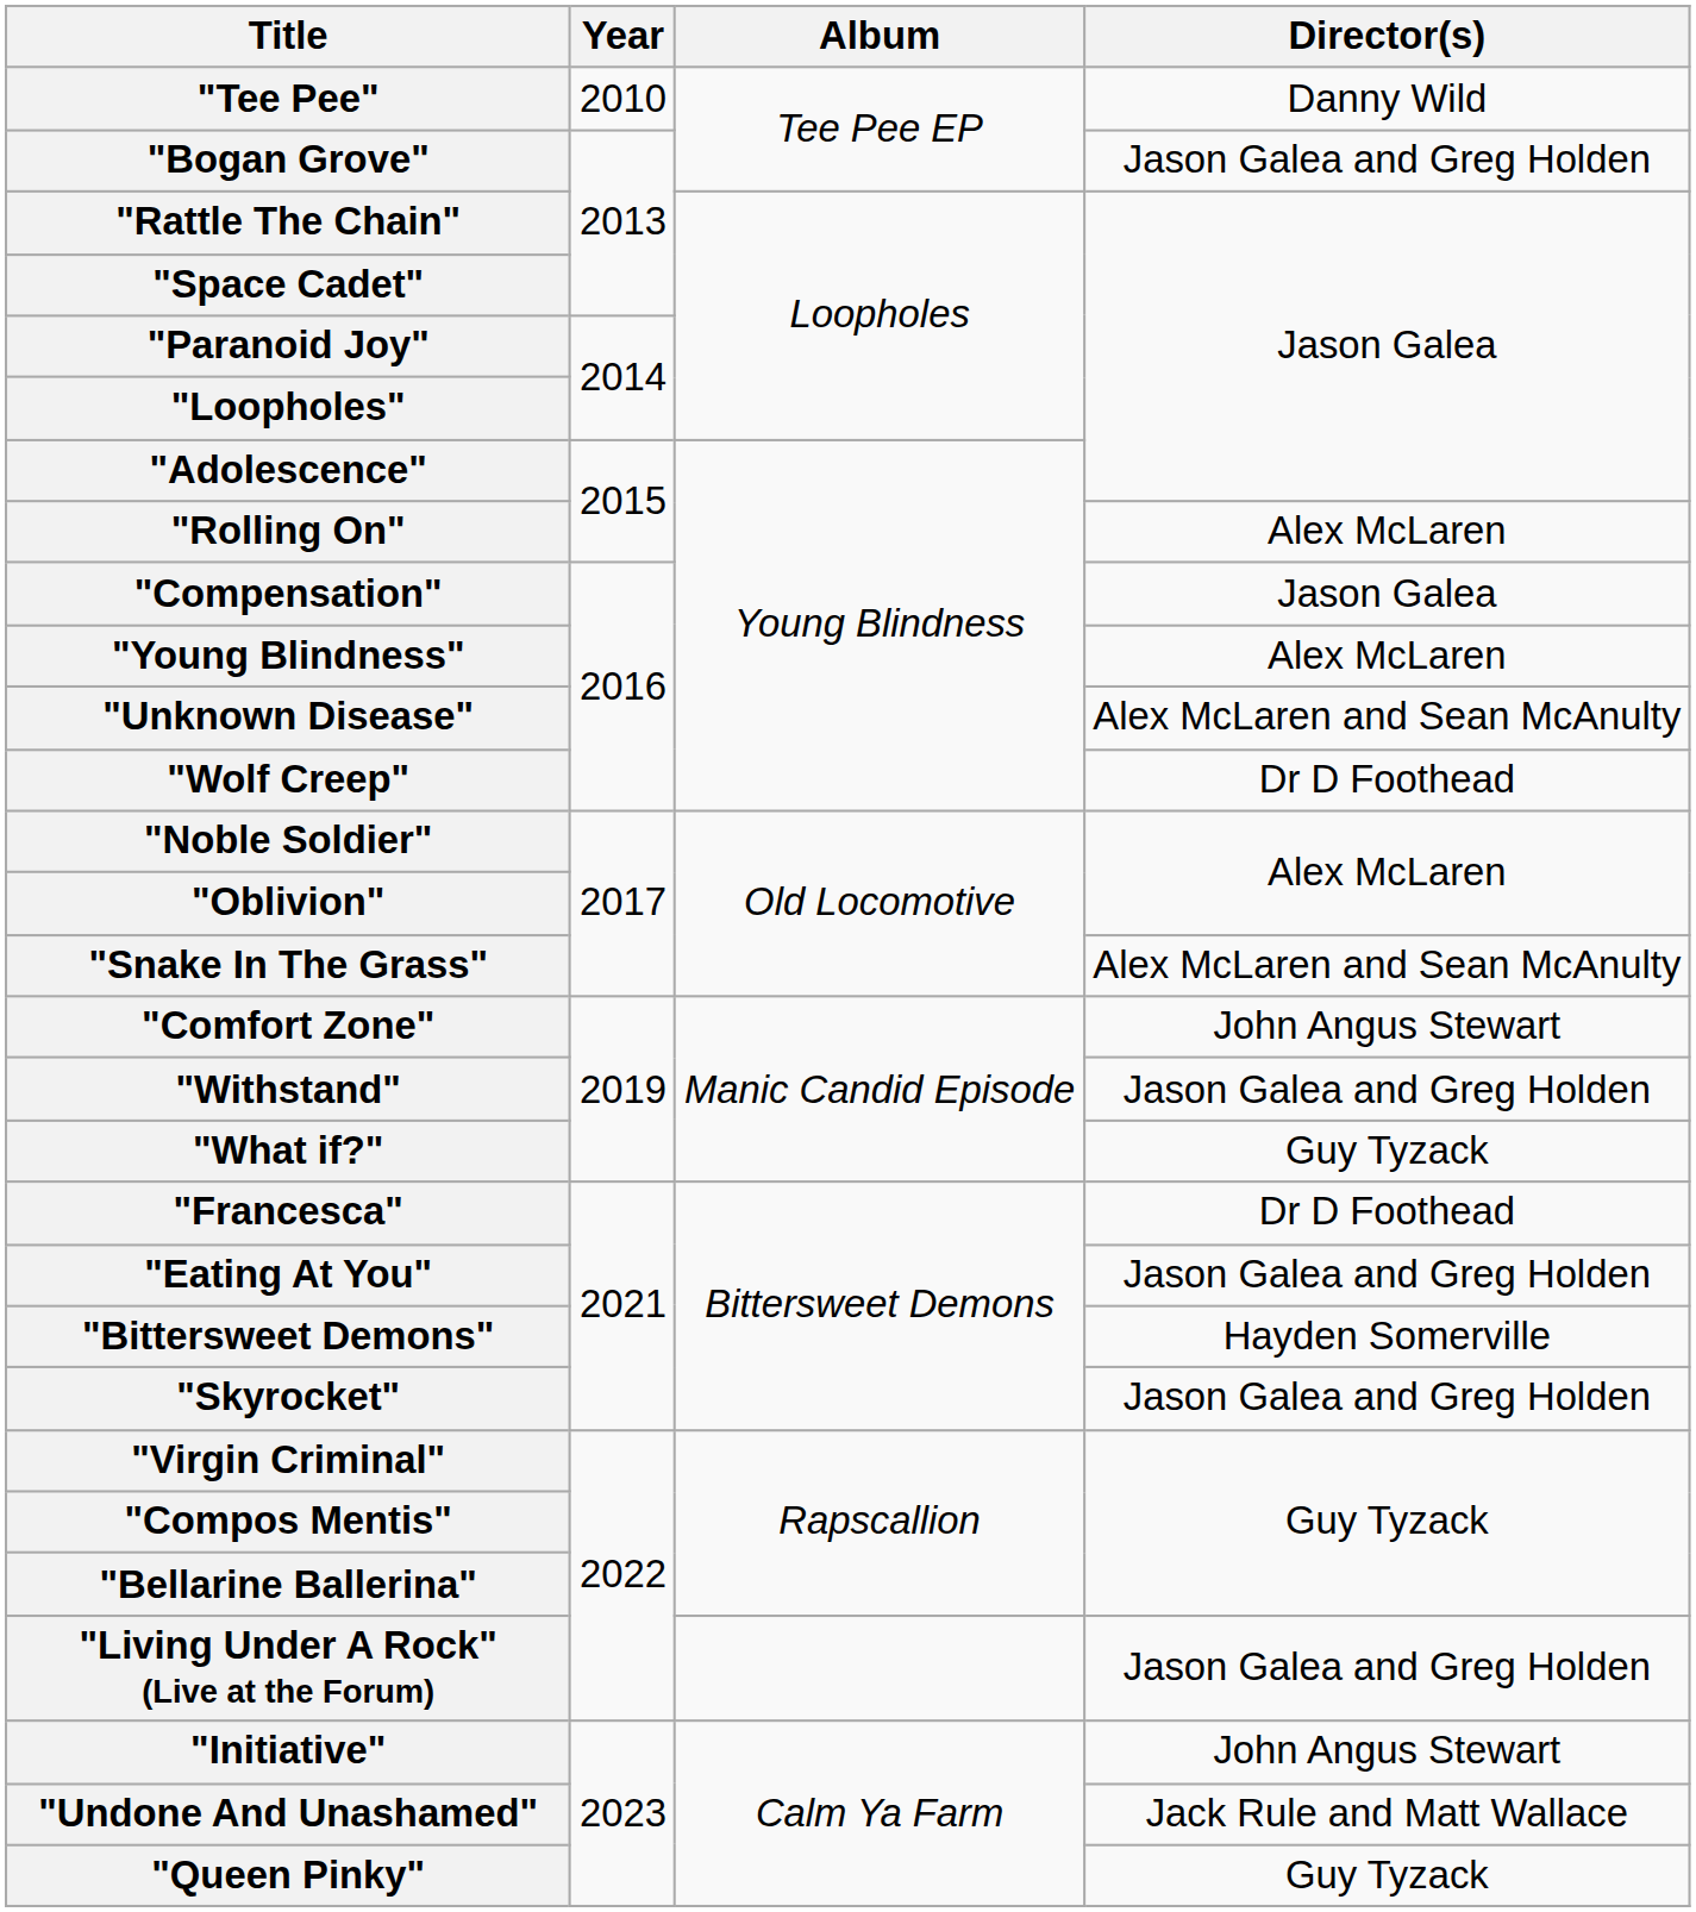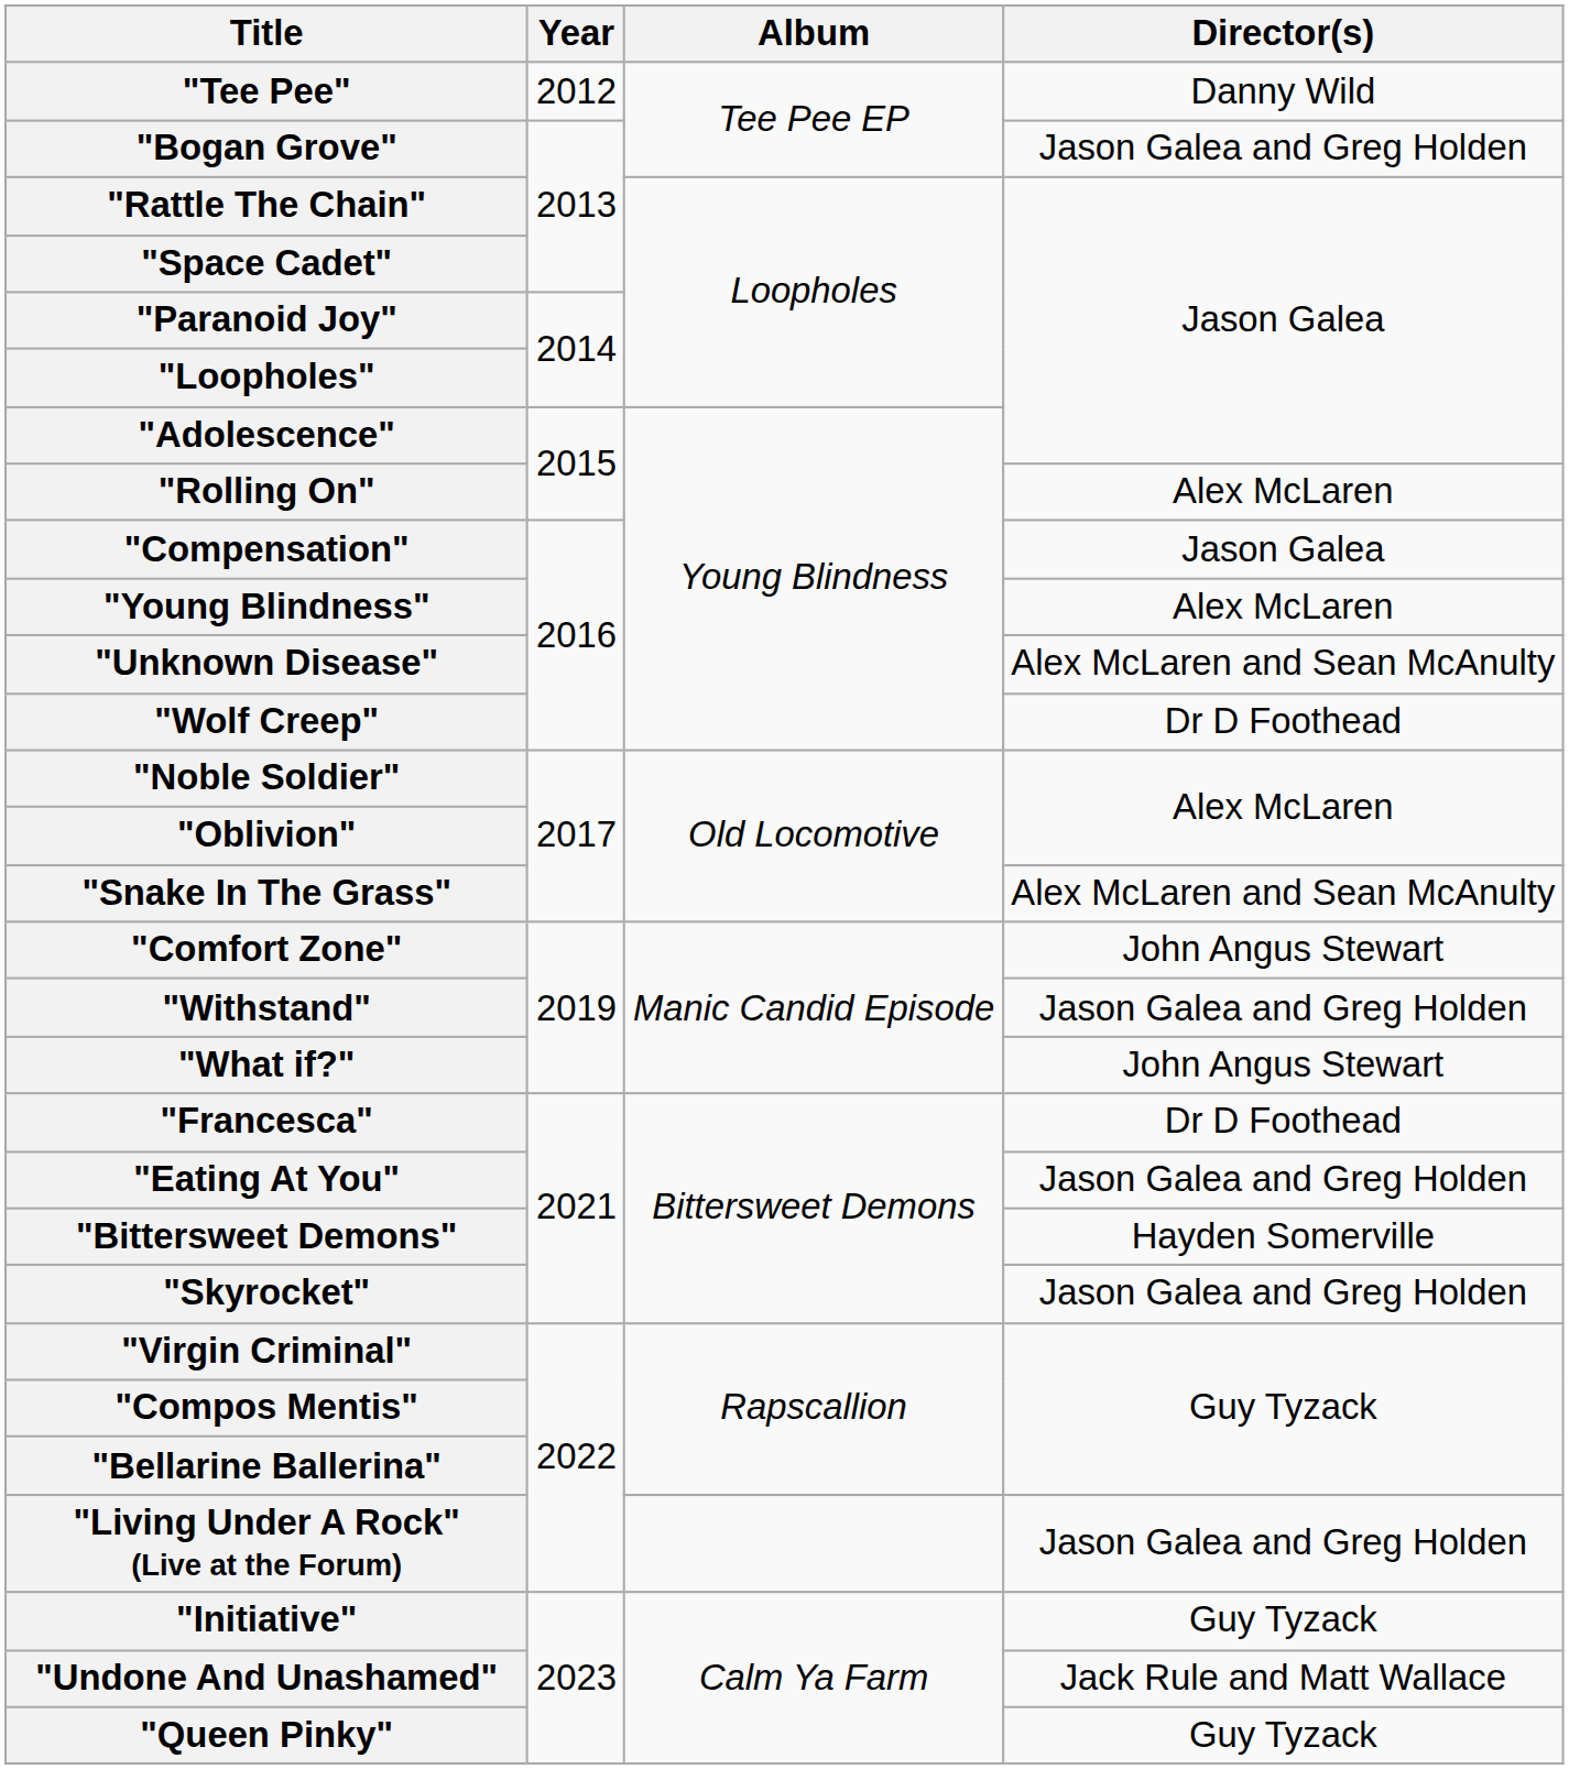 <table class="wikitable plainrowheaders" style="text-align:center;">
 <tr>
 <th scope="col" style="width:14em;">Title</th>
 <th scope="col">Year</th>
 <th scope="col">Album</th>
 <th scope="col">Director(s)</th>
 </tr>
 <tr>
 <th scope="row">"Tee Pee"</th>
-<td>2010</td>
+<td>2012</td>
 <td rowspan="2"><em>Tee Pee EP</em></td>
 <td>Danny Wild</td>
 </tr>
 <tr>
 <th scope="row">"Bogan Grove"</th>
 <td rowspan="3">2013</td>
 <td>Jason Galea and Greg Holden</td>
 </tr>
 <tr>
 <th scope="row">"Rattle The Chain"</th>
 <td rowspan="4"><em>Loopholes</em></td>
 <td rowspan="5">Jason Galea</td>
 </tr>
 <tr>
 <th scope="row">"Space Cadet"</th>
 </tr>
 <tr>
 <th scope="row">"Paranoid Joy"</th>
 <td rowspan="2">2014</td>
 </tr>
 <tr>
 <th scope="row">"Loopholes"</th>
 </tr>
 <tr>
 <th scope="row">"Adolescence"</th>
 <td rowspan="2">2015</td>
 <td rowspan="6"><em>Young Blindness</em></td>
 </tr>
 <tr>
 <th scope="row">"Rolling On"</th>
 <td>Alex McLaren</td>
 </tr>
 <tr>
 <th scope="row">"Compensation"</th>
 <td rowspan="4">2016</td>
 <td>Jason Galea</td>
 </tr>
 <tr>
 <th scope="row">"Young Blindness"</th>
 <td>Alex McLaren</td>
 </tr>
 <tr>
 <th scope="row">"Unknown Disease"</th>
 <td>Alex McLaren and Sean McAnulty</td>
 </tr>
 <tr>
 <th scope="row">"Wolf Creep"</th>
 <td>Dr D Foothead</td>
 </tr>
 <tr>
 <th scope="row">"Noble Soldier"</th>
 <td rowspan="3">2017</td>
 <td rowspan="3"><em>Old Locomotive</em></td>
 <td rowspan="2">Alex McLaren</td>
 </tr>
 <tr>
 <th scope="row">"Oblivion"</th>
 </tr>
 <tr>
 <th scope="row">"Snake In The Grass"</th>
 <td>Alex McLaren and Sean McAnulty</td>
 </tr>
 <tr>
 <th scope="row">"Comfort Zone"</th>
 <td rowspan="3">2019</td>
 <td rowspan="3"><em>Manic Candid Episode</em></td>
 <td>John Angus Stewart</td>
 </tr>
 <tr>
 <th scope="row">"Withstand"</th>
 <td>Jason Galea and Greg Holden</td>
 </tr>
 <tr>
 <th scope="row">"What if?"</th>
-<td>Guy Tyzack</td>
+<td>John Angus Stewart</td>
 </tr>
 <tr>
 <th scope="row">"Francesca"</th>
 <td rowspan="4">2021</td>
 <td rowspan="4"><em>Bittersweet Demons</em></td>
 <td>Dr D Foothead</td>
 </tr>
 <tr>
 <th scope="row">"Eating At You"</th>
 <td>Jason Galea and Greg Holden</td>
 </tr>
 <tr>
 <th scope="row">"Bittersweet Demons"</th>
 <td>Hayden Somerville</td>
 </tr>
 <tr>
 <th scope="row">"Skyrocket"</th>
 <td>Jason Galea and Greg Holden</td>
 </tr>
 <tr>
 <th scope="row">"Virgin Criminal"</th>
 <td rowspan="4">2022</td>
 <td rowspan="3"><em>Rapscallion</em></td>
 <td rowspan="3">Guy Tyzack</td>
 </tr>
 <tr>
 <th scope="row">"Compos Mentis"</th>
 </tr>
 <tr>
 <th scope="row">"Bellarine Ballerina"</th>
 </tr>
 <tr>
 <th scope="row">"Living Under A Rock"<br><small>(Live at the Forum)</small></th>
 <td></td>
 <td>Jason Galea and Greg Holden</td>
 </tr>
 <tr>
 <th scope="row">"Initiative"</th>
 <td rowspan="3">2023</td>
 <td rowspan="3"><em>Calm Ya Farm</em></td>
-<td>John Angus Stewart</td>
+<td>Guy Tyzack</td>
 </tr>
 <tr>
 <th scope="row">"Undone And Unashamed"</th>
 <td>Jack Rule and Matt Wallace</td>
 </tr>
 <tr>
 <th scope="row">"Queen Pinky"</th>
 <td>Guy Tyzack</td>
 </tr>
 </table>
